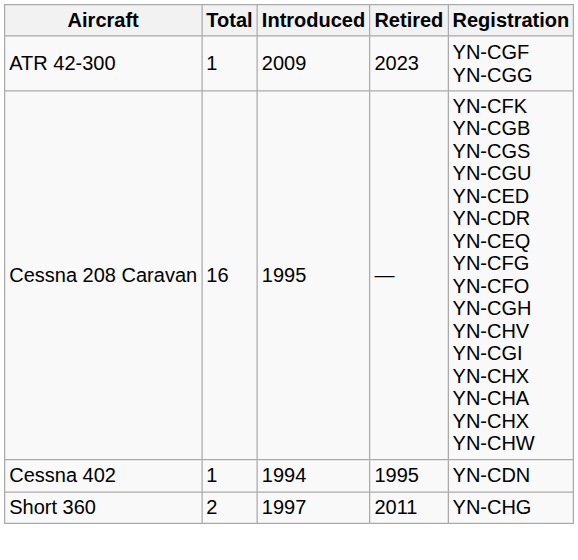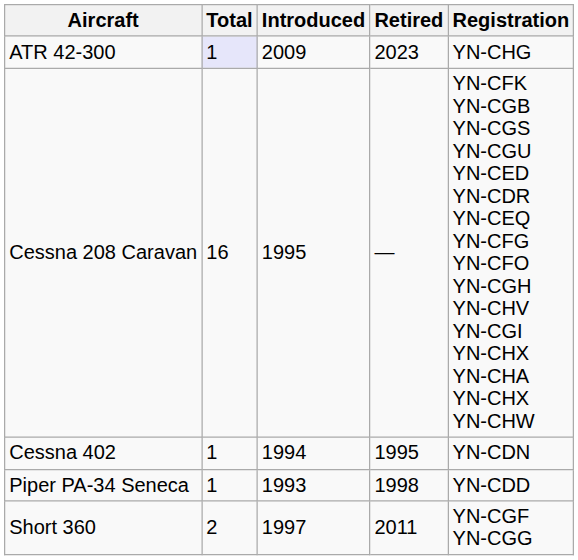 <table class="wikitable">
 <tr>
 <th>Aircraft</th>
 <th>Total</th>
 <th>Introduced</th>
 <th>Retired</th>
 <th>Registration</th>
 </tr>
 <tr>
 <td>ATR 42-300</td>
-<td>1</td>
+<td style="background: lavender;">1</td>
 <td>2009</td>
 <td>2023</td>
-<td>YN-CGF<br>YN-CGG</td>
+<td>YN-CHG</td>
 </tr>
 <tr>
 <td>Cessna 208 Caravan</td>
 <td>16</td>
 <td>1995</td>
 <td>—</td>
 <td>YN-CFK<br>YN-CGB<br>YN-CGS<br>YN-CGU<br>YN-CED<br>YN-CDR<br>YN-CEQ<br>YN-CFG<br>YN-CFO<br>YN-CGH<br>YN-CHV<br>YN-CGI<br>YN-CHX<br>YN-CHA<br>YN-CHX<br>YN-CHW</td>
 </tr>
 <tr>
 <td>Cessna 402</td>
 <td>1</td>
 <td>1994</td>
 <td>1995</td>
 <td>YN-CDN</td>
 </tr>
 <tr>
+<td>Piper PA-34 Seneca</td>
+<td>1</td>
+<td>1993</td>
+<td>1998</td>
+<td>YN-CDD</td>
+</tr>
+<tr>
 <td>Short 360</td>
 <td>2</td>
 <td>1997</td>
 <td>2011</td>
-<td>YN-CHG</td>
+<td>YN-CGF<br>YN-CGG</td>
 </tr>
 </table>
